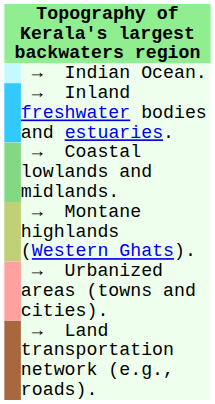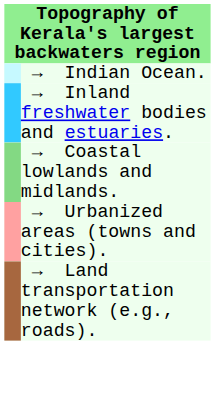 <table class="toccolours" style="float:right; clear:right; font-size:85%; width:125px; margin:0em 0em 1em 1em;" cellpadding="0" cellspacing=0>
 <tr bgcolor=lightgreen>
 <td colspan="2" align="center"><strong>Topography of Kerala's largest backwaters region</strong></td>
 </tr>
 <tr style="background:#FFFFFF; color:#111111;" align="center">
 <td colspan="2"></td>
 </tr>
 <tr bgcolor=#eeffee>
 <td style="width:10px; height:10px; background:#c6f9ff;"></td>
 <td> →  Indian Ocean.</td>
 </tr>
 <tr bgcolor=#eeffee>
 <td style="width:10px; height:10px; background:#31c9ff;"></td>
 <td> →  Inland <a href='#'>freshwater</a> bodies and <a href='#'>estuaries</a>.</td>
 </tr>
 <tr bgcolor=#eeffee>
 <td style="width:10px; height:5px; background:#83d983;"></td>
 <td> →  Coastal lowlands and midlands.</td>
 </tr>
 <tr bgcolor=#eeffee>
-<td style="width:10px; height:10px; background:#bfd077;"></td>
-<td> →  Montane highlands (<a href='#'>Western Ghats</a>).</td>
-</tr>
-<tr bgcolor=#eeffee>
 <td style="width:10px; height:10px; background:#ffa1a1;"></td>
 <td> →  Urbanized areas (towns and cities).</td>
 </tr>
 <tr bgcolor=#eeffee>
 <td style="width:10px; height:10px; background:#a7673f;"></td>
 <td> →  Land transportation network (e.g., roads).</td>
 </tr>
 </table>
